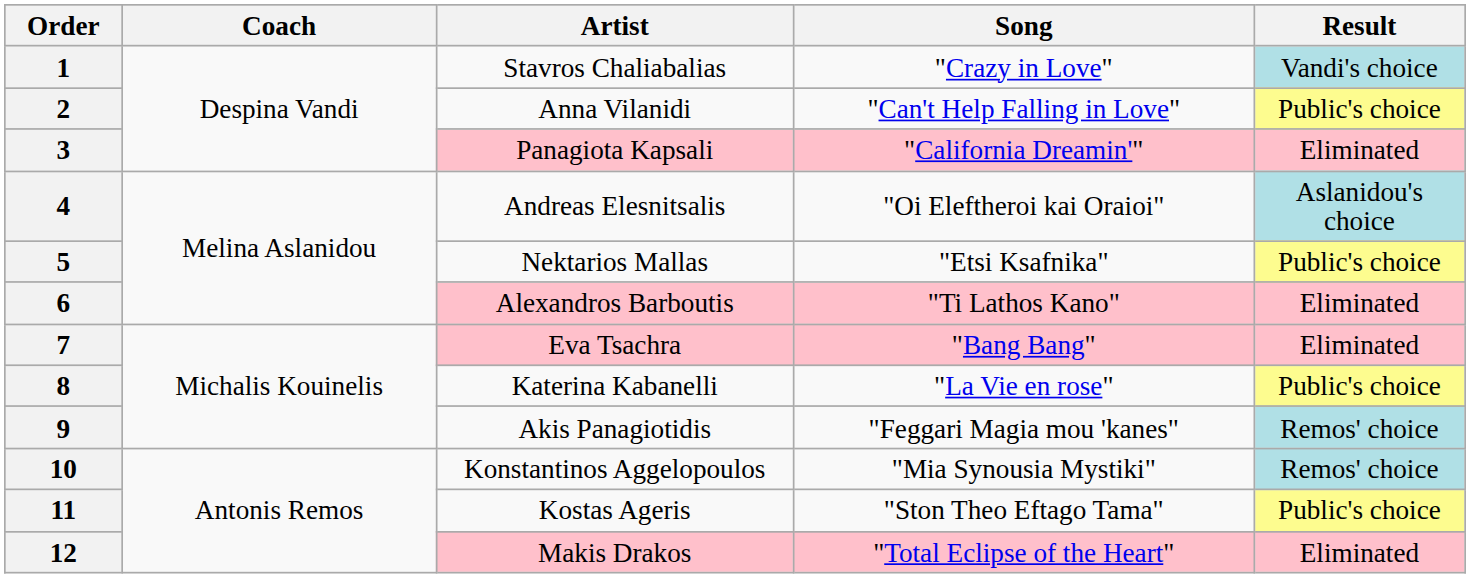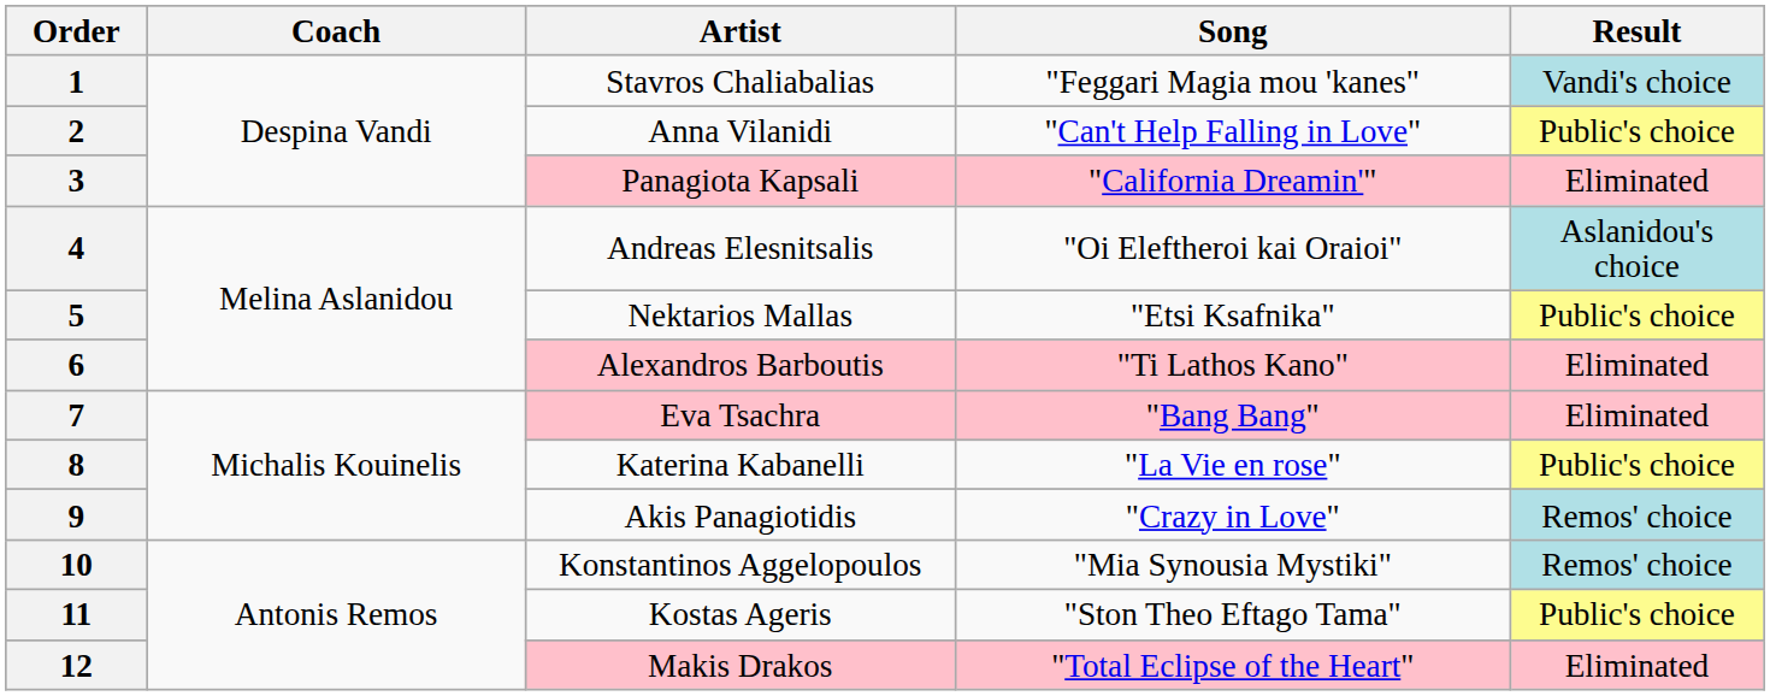 <table class="wikitable" style="text-align:center; line-height:17px; width:68%;">
 <tr>
 <th width="05%">Order</th>
 <th width="15%">Coach</th>
 <th width="17%">Artist</th>
 <th width="22%">Song</th>
 <th width="10%">Result</th>
 </tr>
 <tr>
 <th>1</th>
 <td rowspan="3">Despina Vandi</td>
 <td>Stavros Chaliabalias</td>
-<td>"<a href='#'>Crazy in Love</a>"</td>
+<td>"Feggari Magia mou 'kanes"</td>
 <td style="background:#B0E0E6;">Vandi's choice</td>
 </tr>
 <tr>
 <th>2</th>
 <td>Anna Vilanidi</td>
 <td>"<a href='#'>Can't Help Falling in Love</a>"</td>
 <td style="background:#fdfc8f;">Public's choice</td>
 </tr>
 <tr>
 <th>3</th>
 <td style="background:pink;">Panagiota Kapsali</td>
 <td style="background:pink;">"<a href='#'>California Dreamin'</a>"</td>
 <td style="background:pink;">Eliminated</td>
 </tr>
 <tr>
 <th>4</th>
 <td rowspan="3">Melina Aslanidou</td>
 <td>Andreas Elesnitsalis</td>
 <td>"Oi Eleftheroi kai Oraioi"</td>
 <td style="background:#B0E0E6;">Aslanidou's choice</td>
 </tr>
 <tr>
 <th>5</th>
 <td>Nektarios Mallas</td>
 <td>"Etsi Ksafnika"</td>
 <td style="background:#fdfc8f;">Public's choice</td>
 </tr>
 <tr>
 <th>6</th>
 <td style="background:pink;">Alexandros Barboutis</td>
 <td style="background:pink;">"Ti Lathos Kano"</td>
 <td style="background:pink;">Eliminated</td>
 </tr>
 <tr>
 <th>7</th>
 <td rowspan="3">Michalis Kouinelis</td>
 <td style="background:pink;">Eva Tsachra</td>
 <td style="background:pink;">"<a href='#'>Bang Bang</a>"</td>
 <td style="background:pink;">Eliminated</td>
 </tr>
 <tr>
 <th>8</th>
 <td>Katerina Kabanelli</td>
 <td>"<a href='#'>La Vie en rose</a>"</td>
 <td style="background:#fdfc8f;">Public's choice</td>
 </tr>
 <tr>
 <th>9</th>
 <td>Akis Panagiotidis</td>
-<td>"Feggari Magia mou 'kanes"</td>
+<td>"<a href='#'>Crazy in Love</a>"</td>
 <td style="background:#B0E0E6;">Remos' choice</td>
 </tr>
 <tr>
 <th>10</th>
 <td rowspan="3">Antonis Remos</td>
 <td>Konstantinos Aggelopoulos</td>
 <td>"Mia Synousia Mystiki"</td>
 <td style="background:#B0E0E6;">Remos' choice</td>
 </tr>
 <tr>
 <th>11</th>
 <td>Kostas Ageris</td>
 <td>"Ston Theo Eftago Tama"</td>
 <td style="background:#fdfc8f;">Public's choice</td>
 </tr>
 <tr>
 <th>12</th>
 <td style="background:pink;">Makis Drakos</td>
 <td style="background:pink;">"<a href='#'>Total Eclipse of the Heart</a>"</td>
 <td style="background:pink;">Eliminated</td>
 </tr>
 </table>
